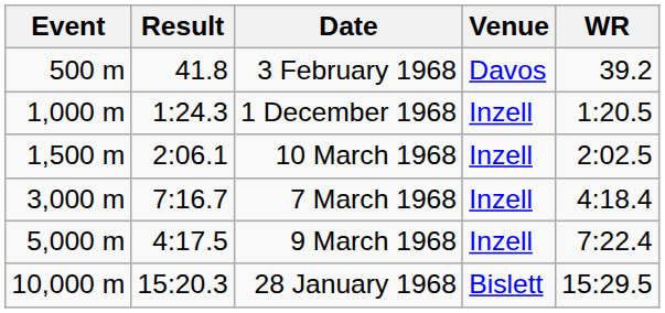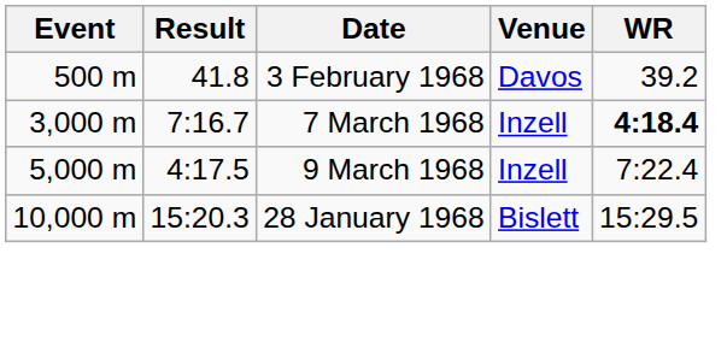 <table class="wikitable">
 <tr>
 <th>Event</th>
 <th>Result</th>
 <th>Date</th>
 <th>Venue</th>
 <th>WR</th>
 </tr>
 <tr align="right">
 <td>500 m</td>
 <td>41.8</td>
 <td>3 February 1968</td>
 <td align="left"><a href='#'>Davos</a></td>
 <td>39.2</td>
 </tr>
 <tr align="right">
-<td>1,000 m</td>
-<td>1:24.3</td>
-<td>1 December 1968</td>
-<td align="left"><a href='#'>Inzell</a></td>
-<td>1:20.5</td>
-</tr>
-<tr align="right">
-<td>1,500 m</td>
-<td>2:06.1</td>
-<td>10 March 1968</td>
-<td align="left"><a href='#'>Inzell</a></td>
-<td>2:02.5</td>
-</tr>
-<tr align="right">
 <td>3,000 m</td>
 <td>7:16.7</td>
 <td>7 March 1968</td>
 <td align="left"><a href='#'>Inzell</a></td>
-<td>4:18.4</td>
+<td><strong>4:18.4</strong></td>
 </tr>
 <tr align="right">
 <td>5,000 m</td>
 <td>4:17.5</td>
 <td>9 March 1968</td>
 <td align="left"><a href='#'>Inzell</a></td>
 <td>7:22.4</td>
 </tr>
 <tr align="right">
 <td>10,000 m</td>
 <td>15:20.3</td>
 <td>28 January 1968</td>
 <td align="left"><a href='#'>Bislett</a></td>
 <td>15:29.5</td>
 </tr>
 </table>
